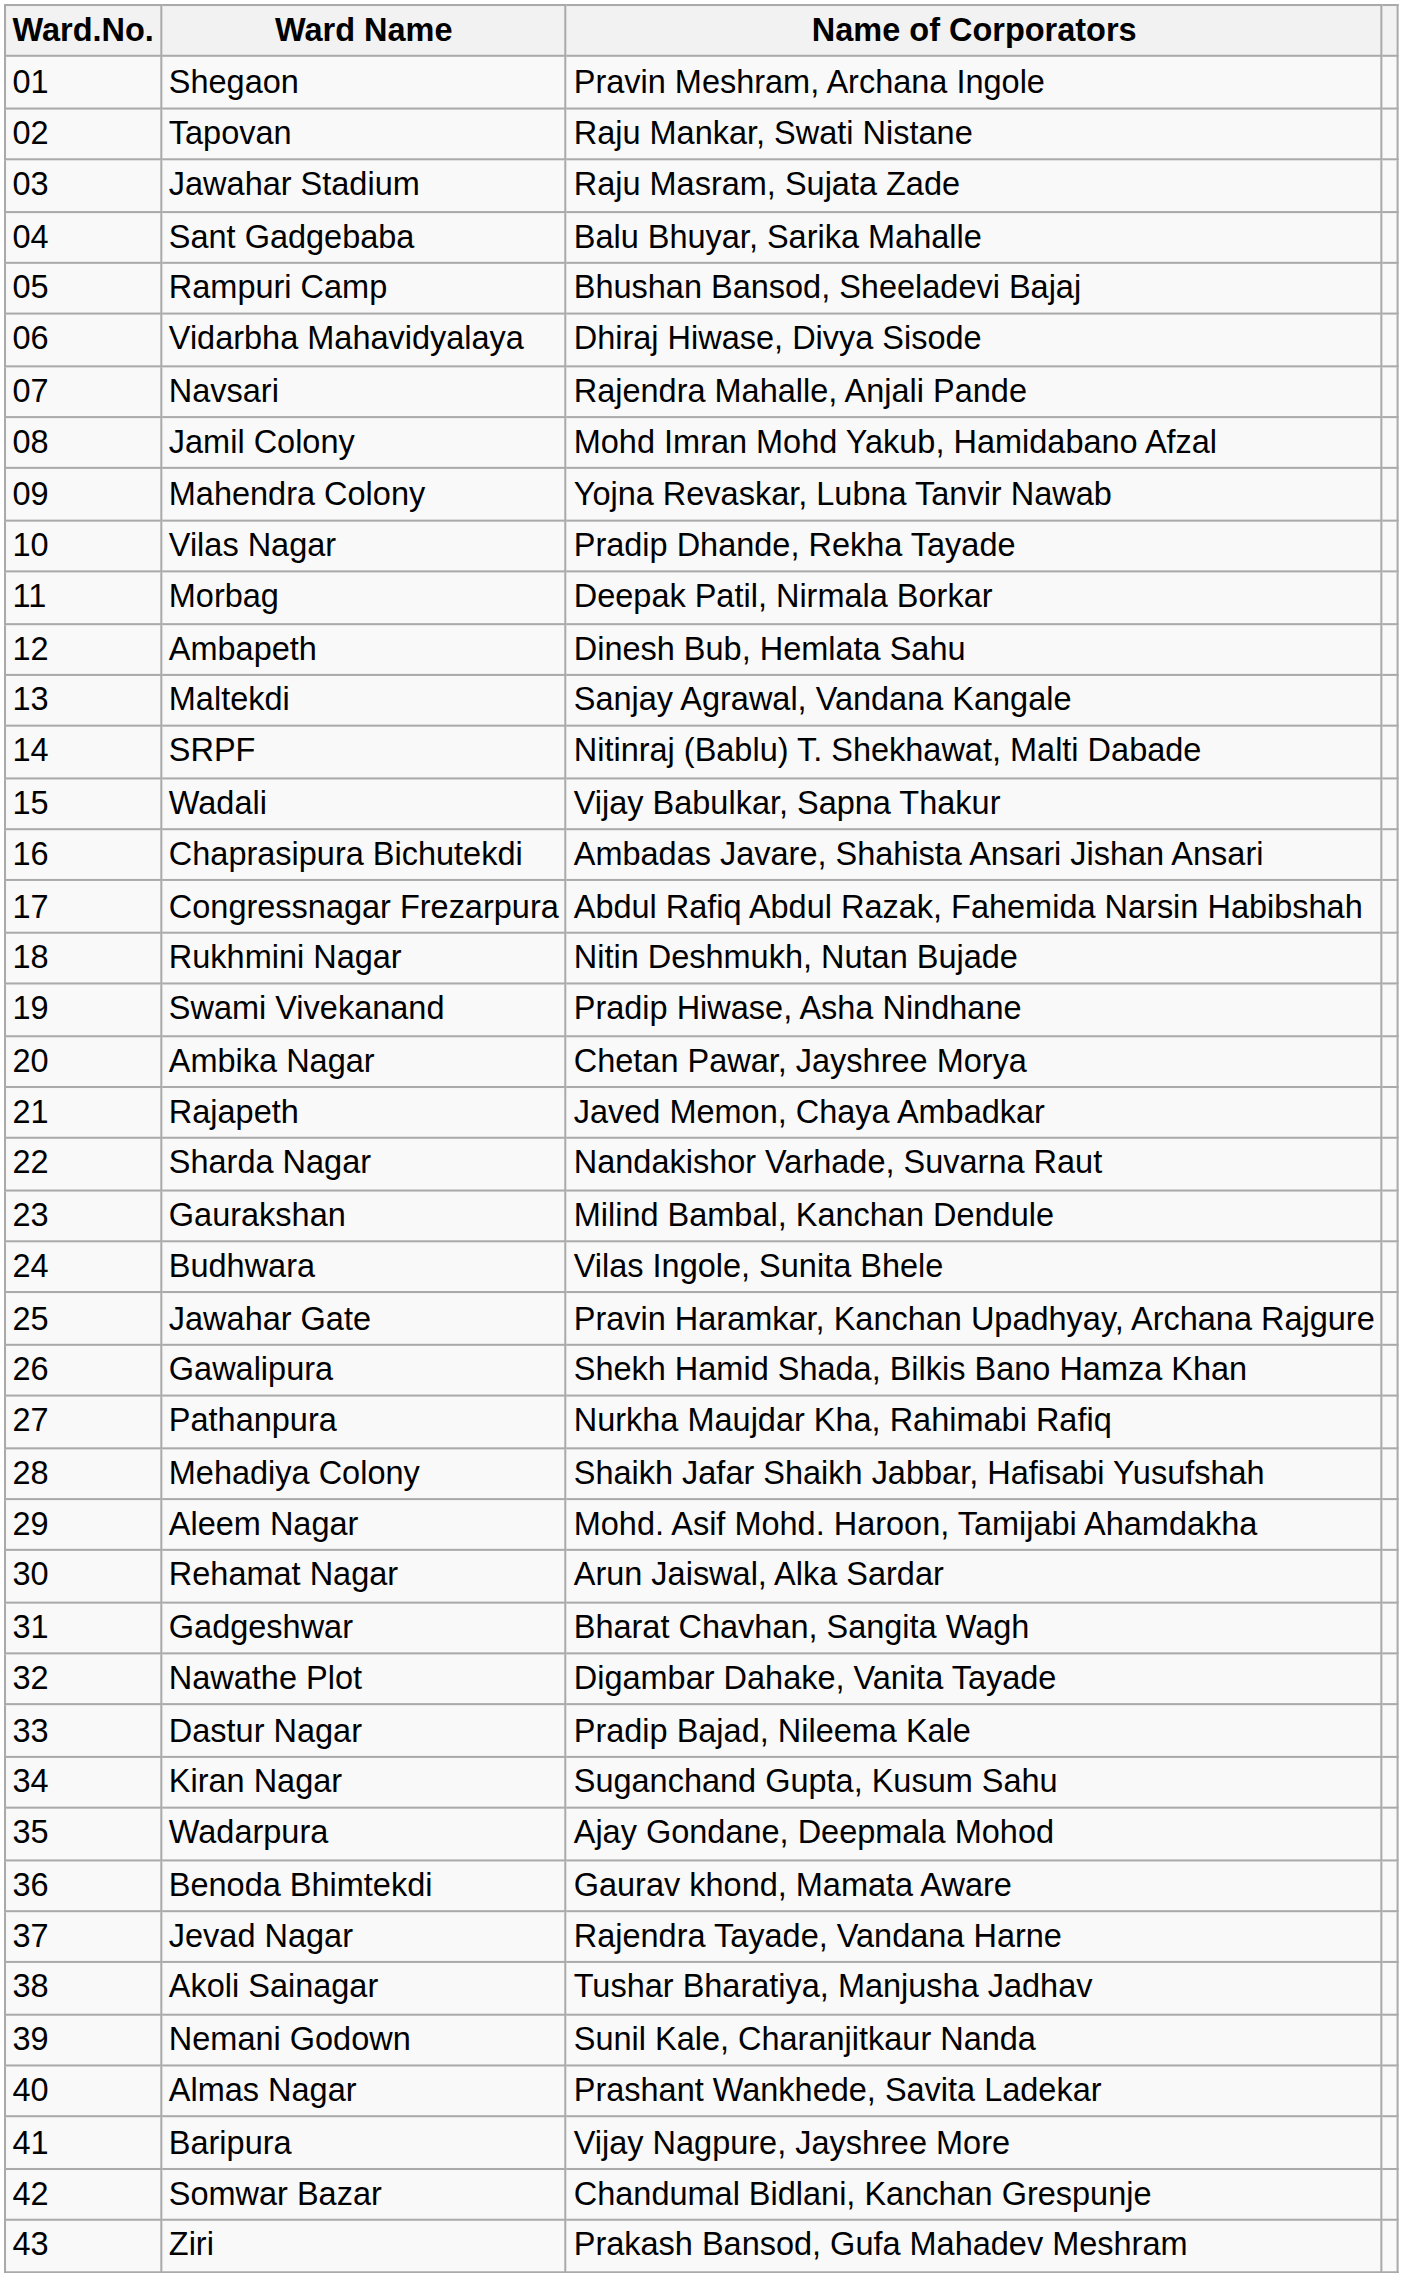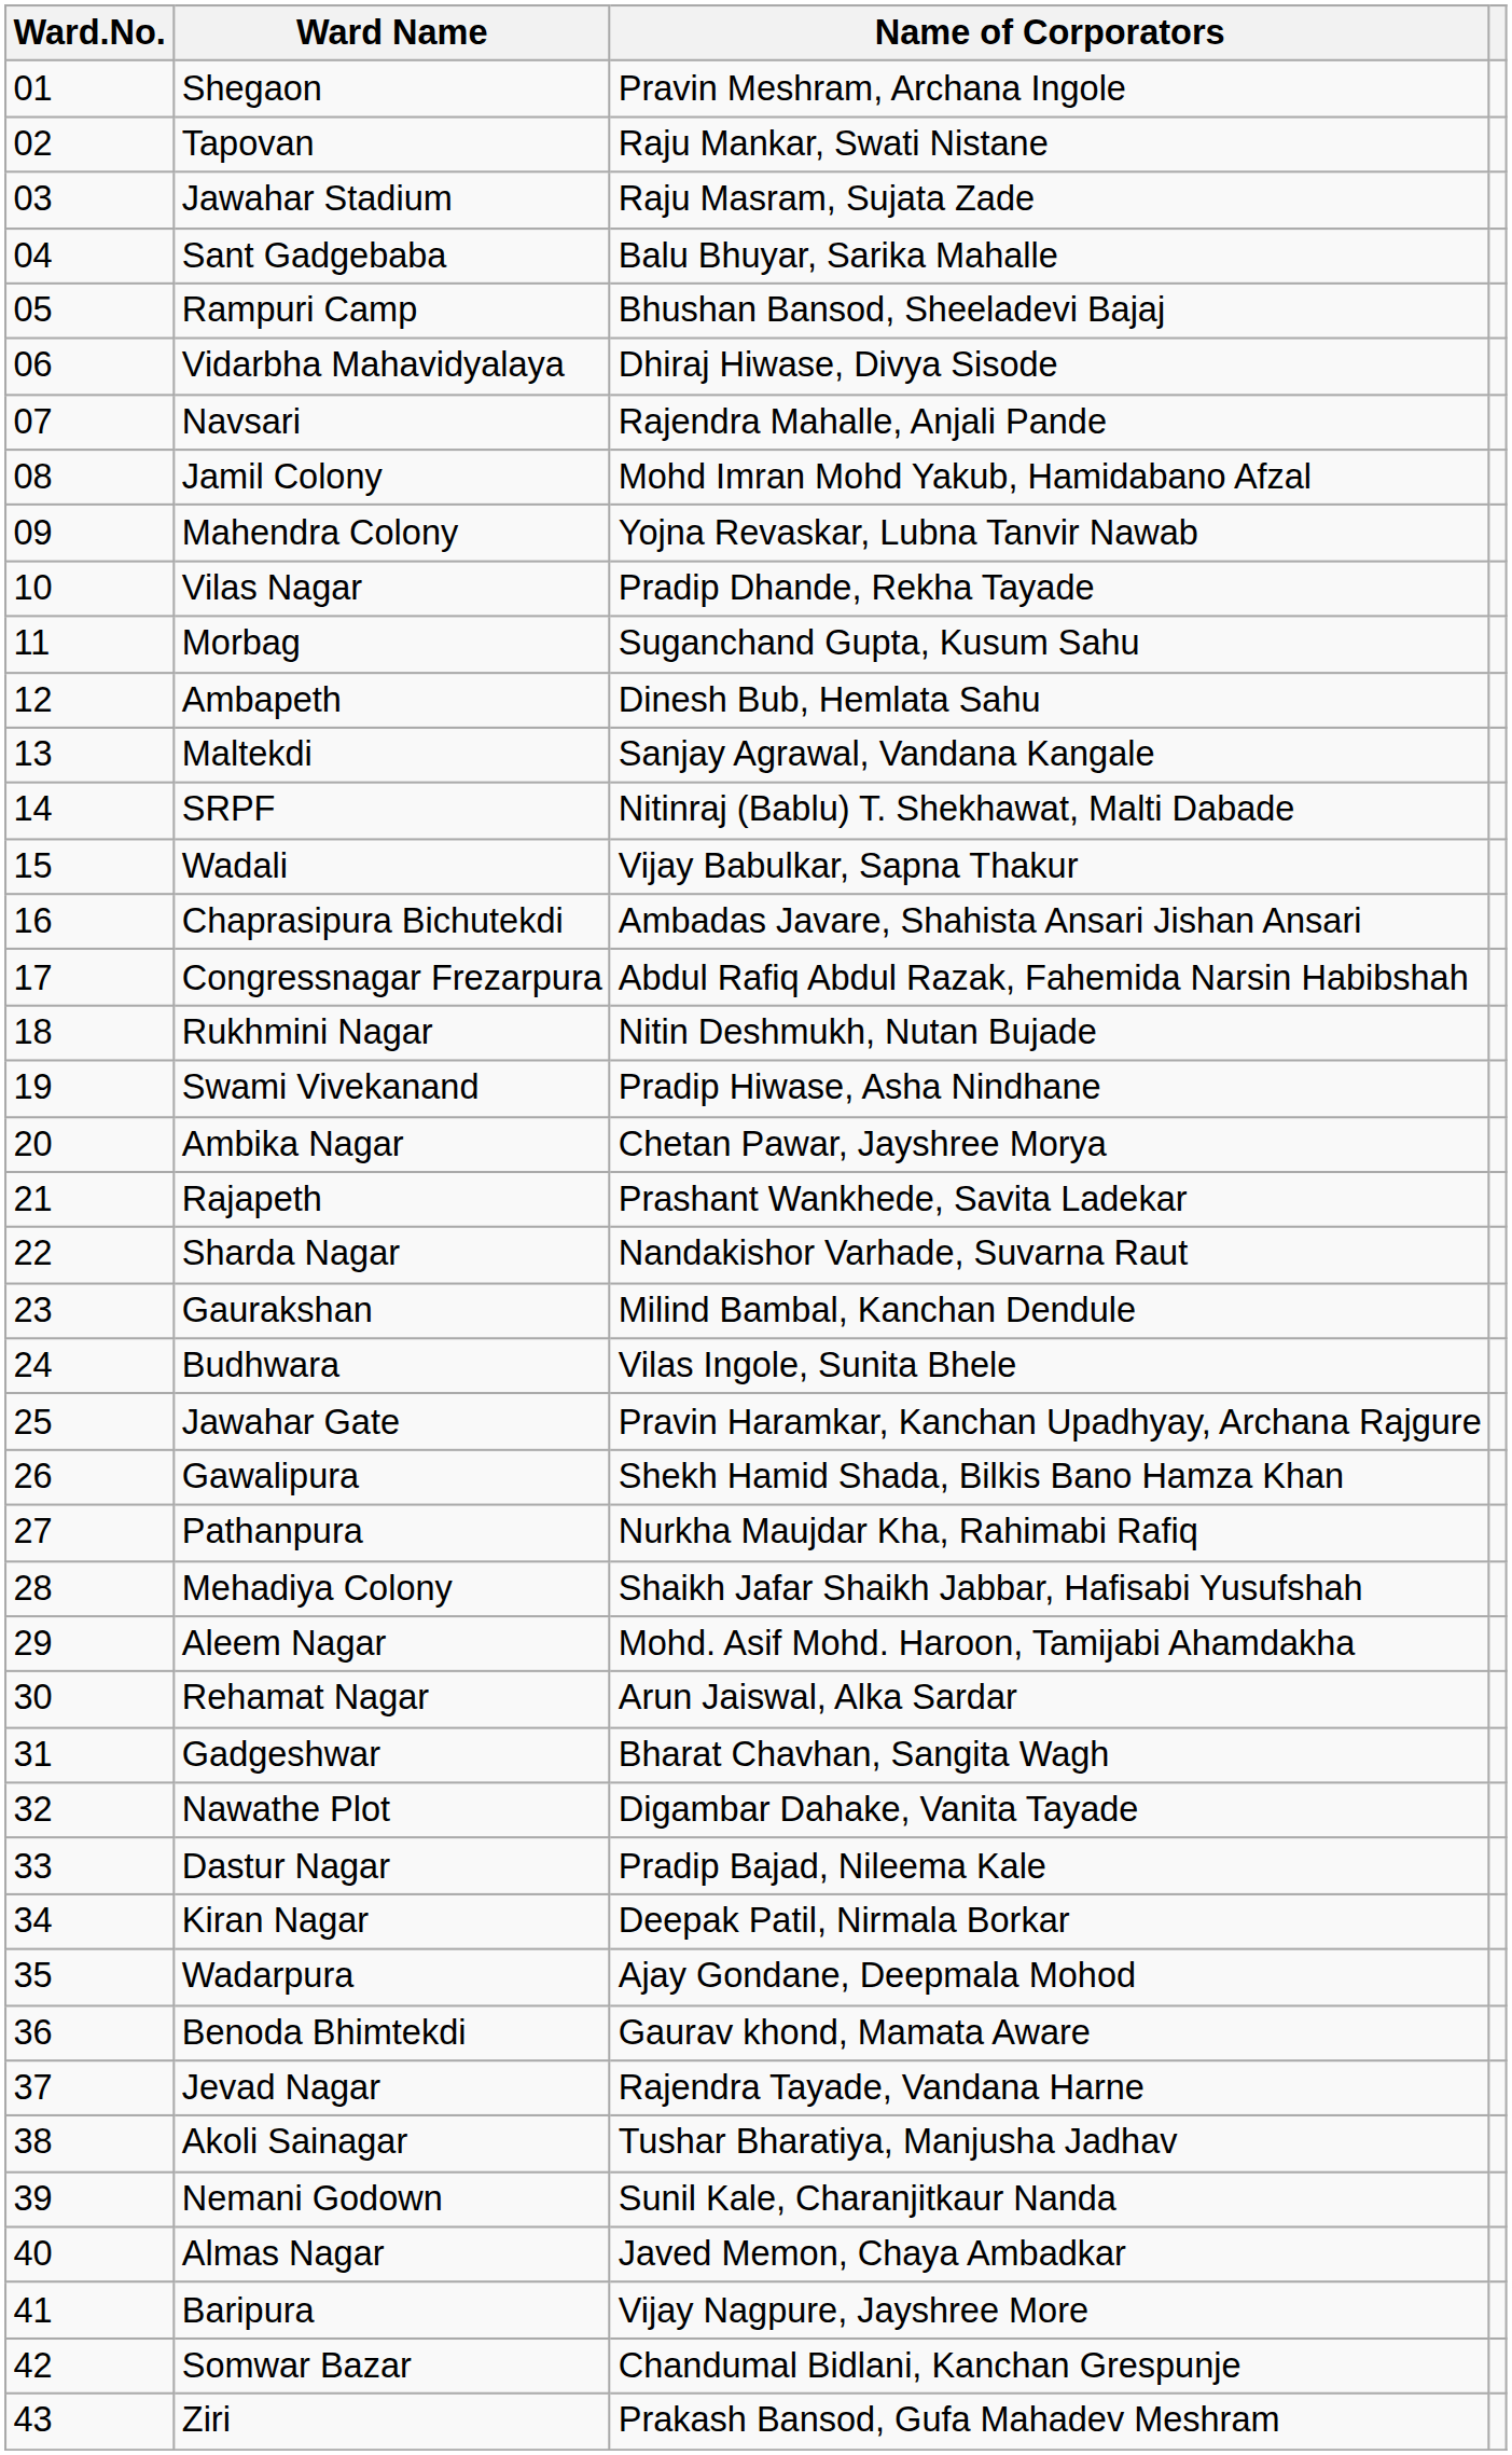 <table class="sortable wikitable">
 <tr>
 <th>Ward.No.</th>
 <th>Ward Name</th>
 <th>Name of Corporators</th>
 <th></th>
 </tr>
 <tr>
 <td>01</td>
 <td>Shegaon</td>
 <td>Pravin Meshram, Archana Ingole</td>
 <td></td>
 </tr>
 <tr>
 <td>02</td>
 <td>Tapovan</td>
 <td>Raju Mankar, Swati Nistane</td>
 <td></td>
 </tr>
 <tr>
 <td>03</td>
 <td>Jawahar Stadium</td>
 <td>Raju Masram, Sujata Zade</td>
 <td></td>
 </tr>
 <tr>
 <td>04</td>
 <td>Sant Gadgebaba</td>
 <td>Balu Bhuyar, Sarika Mahalle</td>
 <td></td>
 </tr>
 <tr>
 <td>05</td>
 <td>Rampuri Camp</td>
 <td>Bhushan Bansod, Sheeladevi Bajaj</td>
 <td></td>
 </tr>
 <tr>
 <td>06</td>
 <td>Vidarbha Mahavidyalaya</td>
 <td>Dhiraj Hiwase, Divya Sisode</td>
 <td></td>
 </tr>
 <tr>
 <td>07</td>
 <td>Navsari</td>
 <td>Rajendra Mahalle, Anjali Pande</td>
 <td></td>
 </tr>
 <tr>
 <td>08</td>
 <td>Jamil Colony</td>
 <td>Mohd Imran Mohd Yakub, Hamidabano Afzal</td>
 <td></td>
 </tr>
 <tr>
 <td>09</td>
 <td>Mahendra Colony</td>
 <td>Yojna Revaskar, Lubna Tanvir Nawab</td>
 <td></td>
 </tr>
 <tr>
 <td>10</td>
 <td>Vilas Nagar</td>
 <td>Pradip Dhande, Rekha Tayade</td>
 <td></td>
 </tr>
 <tr>
 <td>11</td>
 <td>Morbag</td>
-<td>Deepak Patil, Nirmala Borkar</td>
+<td>Suganchand Gupta, Kusum Sahu</td>
 <td></td>
 </tr>
 <tr>
 <td>12</td>
 <td>Ambapeth</td>
 <td>Dinesh Bub, Hemlata Sahu</td>
 <td></td>
 </tr>
 <tr>
 <td>13</td>
 <td>Maltekdi</td>
 <td>Sanjay Agrawal, Vandana Kangale</td>
 <td></td>
 </tr>
 <tr>
 <td>14</td>
 <td>SRPF</td>
 <td>Nitinraj (Bablu) T. Shekhawat, Malti Dabade</td>
 <td></td>
 </tr>
 <tr>
 <td>15</td>
 <td>Wadali</td>
 <td>Vijay Babulkar, Sapna Thakur</td>
 <td></td>
 </tr>
 <tr>
 <td>16</td>
 <td>Chaprasipura Bichutekdi</td>
 <td>Ambadas Javare, Shahista Ansari Jishan Ansari</td>
 <td></td>
 </tr>
 <tr>
 <td>17</td>
 <td>Congressnagar Frezarpura</td>
 <td>Abdul Rafiq Abdul Razak, Fahemida Narsin Habibshah</td>
 <td></td>
 </tr>
 <tr>
 <td>18</td>
 <td>Rukhmini Nagar</td>
 <td>Nitin Deshmukh, Nutan Bujade</td>
 <td></td>
 </tr>
 <tr>
 <td>19</td>
 <td>Swami Vivekanand</td>
 <td>Pradip Hiwase, Asha Nindhane</td>
 <td></td>
 </tr>
 <tr>
 <td>20</td>
 <td>Ambika Nagar</td>
 <td>Chetan Pawar, Jayshree Morya</td>
 <td></td>
 </tr>
 <tr>
 <td>21</td>
 <td>Rajapeth</td>
-<td>Javed Memon, Chaya Ambadkar</td>
+<td>Prashant Wankhede, Savita Ladekar</td>
 <td></td>
 </tr>
 <tr>
 <td>22</td>
 <td>Sharda Nagar</td>
 <td>Nandakishor Varhade, Suvarna Raut</td>
 <td></td>
 </tr>
 <tr>
 <td>23</td>
 <td>Gaurakshan</td>
 <td>Milind Bambal, Kanchan Dendule</td>
 <td></td>
 </tr>
 <tr>
 <td>24</td>
 <td>Budhwara</td>
 <td>Vilas Ingole, Sunita Bhele</td>
 <td></td>
 </tr>
 <tr>
 <td>25</td>
 <td>Jawahar Gate</td>
 <td>Pravin Haramkar, Kanchan Upadhyay, Archana Rajgure</td>
 <td></td>
 </tr>
 <tr>
 <td>26</td>
 <td>Gawalipura</td>
 <td>Shekh Hamid Shada, Bilkis Bano Hamza Khan</td>
 <td></td>
 </tr>
 <tr>
 <td>27</td>
 <td>Pathanpura</td>
 <td>Nurkha Maujdar Kha, Rahimabi Rafiq</td>
 <td></td>
 </tr>
 <tr>
 <td>28</td>
 <td>Mehadiya Colony</td>
 <td>Shaikh Jafar Shaikh Jabbar, Hafisabi Yusufshah</td>
 <td></td>
 </tr>
 <tr>
 <td>29</td>
 <td>Aleem Nagar</td>
 <td>Mohd. Asif Mohd. Haroon, Tamijabi Ahamdakha</td>
 <td></td>
 </tr>
 <tr>
 <td>30</td>
 <td>Rehamat Nagar</td>
 <td>Arun Jaiswal, Alka Sardar</td>
 <td></td>
 </tr>
 <tr>
 <td>31</td>
 <td>Gadgeshwar</td>
 <td>Bharat Chavhan, Sangita Wagh</td>
 <td></td>
 </tr>
 <tr>
 <td>32</td>
 <td>Nawathe Plot</td>
 <td>Digambar Dahake, Vanita Tayade</td>
 <td></td>
 </tr>
 <tr>
 <td>33</td>
 <td>Dastur Nagar</td>
 <td>Pradip Bajad, Nileema Kale</td>
 <td></td>
 </tr>
 <tr>
 <td>34</td>
 <td>Kiran Nagar</td>
-<td>Suganchand Gupta, Kusum Sahu</td>
+<td>Deepak Patil, Nirmala Borkar</td>
 <td></td>
 </tr>
 <tr>
 <td>35</td>
 <td>Wadarpura</td>
 <td>Ajay Gondane, Deepmala Mohod</td>
 <td></td>
 </tr>
 <tr>
 <td>36</td>
 <td>Benoda Bhimtekdi</td>
 <td>Gaurav  khond, Mamata Aware</td>
 <td></td>
 </tr>
 <tr>
 <td>37</td>
 <td>Jevad Nagar</td>
 <td>Rajendra Tayade, Vandana Harne</td>
 <td></td>
 </tr>
 <tr>
 <td>38</td>
 <td>Akoli Sainagar</td>
 <td>Tushar Bharatiya, Manjusha Jadhav</td>
 <td></td>
 </tr>
 <tr>
 <td>39</td>
 <td>Nemani Godown</td>
 <td>Sunil Kale, Charanjitkaur Nanda</td>
 <td></td>
 </tr>
 <tr>
 <td>40</td>
 <td>Almas Nagar</td>
-<td>Prashant Wankhede, Savita Ladekar</td>
+<td>Javed Memon, Chaya Ambadkar</td>
 <td></td>
 </tr>
 <tr>
 <td>41</td>
 <td>Baripura</td>
 <td>Vijay Nagpure, Jayshree More</td>
 <td></td>
 </tr>
 <tr>
 <td>42</td>
 <td>Somwar Bazar</td>
 <td>Chandumal Bidlani, Kanchan Grespunje</td>
 <td></td>
 </tr>
 <tr>
 <td>43</td>
 <td>Ziri</td>
 <td>Prakash Bansod, Gufa Mahadev Meshram</td>
 <td></td>
 </tr>
 <tr>
 </tr>
 </table>
